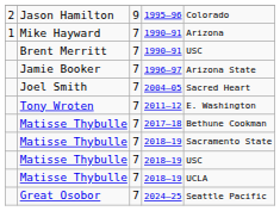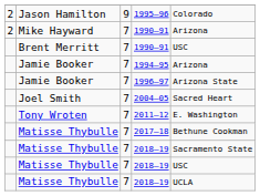 <table class="wikitable">
 <tr>
 </tr>
 <tr>
 <td>2</td>
 <td>Jason Hamilton</td>
 <td>9</td>
 <td style="font-size:80%;"><a href='#'>1995–96</a></td>
 <td style="font-size:80%;">Colorado</td>
 </tr>
 <tr>
-<td>1</td>
+<td>2</td>
 <td>Mike Hayward</td>
 <td>7</td>
 <td style="font-size:80%;"><a href='#'>1990–91</a></td>
 <td style="font-size:80%;">Arizona</td>
 </tr>
 <tr>
 <td></td>
 <td>Brent Merritt</td>
 <td>7</td>
 <td style="font-size:80%;"><a href='#'>1990–91</a></td>
 <td style="font-size:80%;">USC</td>
+</tr>
+<tr>
+<td></td>
+<td>Jamie Booker</td>
+<td>7</td>
+<td style="font-size:80%;"><a href='#'>1994–95</a></td>
+<td style="font-size:80%;">Arizona</td>
 </tr>
 <tr>
 <td></td>
 <td>Jamie Booker</td>
 <td>7</td>
 <td style="font-size:80%;"><a href='#'>1996–97</a></td>
 <td style="font-size:80%;">Arizona State</td>
 </tr>
 <tr>
 <td></td>
 <td>Joel Smith</td>
 <td>7</td>
 <td style="font-size:80%;"><a href='#'>2004–05</a></td>
 <td style="font-size:80%;">Sacred Heart</td>
 </tr>
 <tr>
 <td></td>
 <td><a href='#'>Tony Wroten</a></td>
 <td>7</td>
 <td style="font-size:80%;"><a href='#'>2011–12</a></td>
 <td style="font-size:80%;">E. Washington</td>
 </tr>
 <tr>
 <td></td>
 <td><a href='#'>Matisse Thybulle</a></td>
 <td>7</td>
 <td style="font-size:80%;"><a href='#'>2017–18</a></td>
 <td style="font-size:80%;">Bethune Cookman</td>
 </tr>
 <tr>
 <td></td>
 <td><a href='#'>Matisse Thybulle</a></td>
 <td>7</td>
 <td style="font-size:80%;"><a href='#'>2018–19</a></td>
 <td style="font-size:80%;">Sacramento State</td>
 </tr>
 <tr>
 <td></td>
 <td><a href='#'>Matisse Thybulle</a></td>
 <td>7</td>
 <td style="font-size:80%;"><a href='#'>2018–19</a></td>
 <td style="font-size:80%;">USC</td>
 </tr>
 <tr>
 <td></td>
 <td><a href='#'>Matisse Thybulle</a></td>
 <td>7</td>
 <td style="font-size:80%;"><a href='#'>2018–19</a></td>
 <td style="font-size:80%;">UCLA</td>
 </tr>
-<tr>
-<td></td>
-<td><a href='#'>Great Osobor</a></td>
-<td>7</td>
-<td style="font-size:80%;"><a href='#'>2024–25</a></td>
-<td style="font-size:80%;">Seattle Pacific</td>
-</tr>
 </table>
